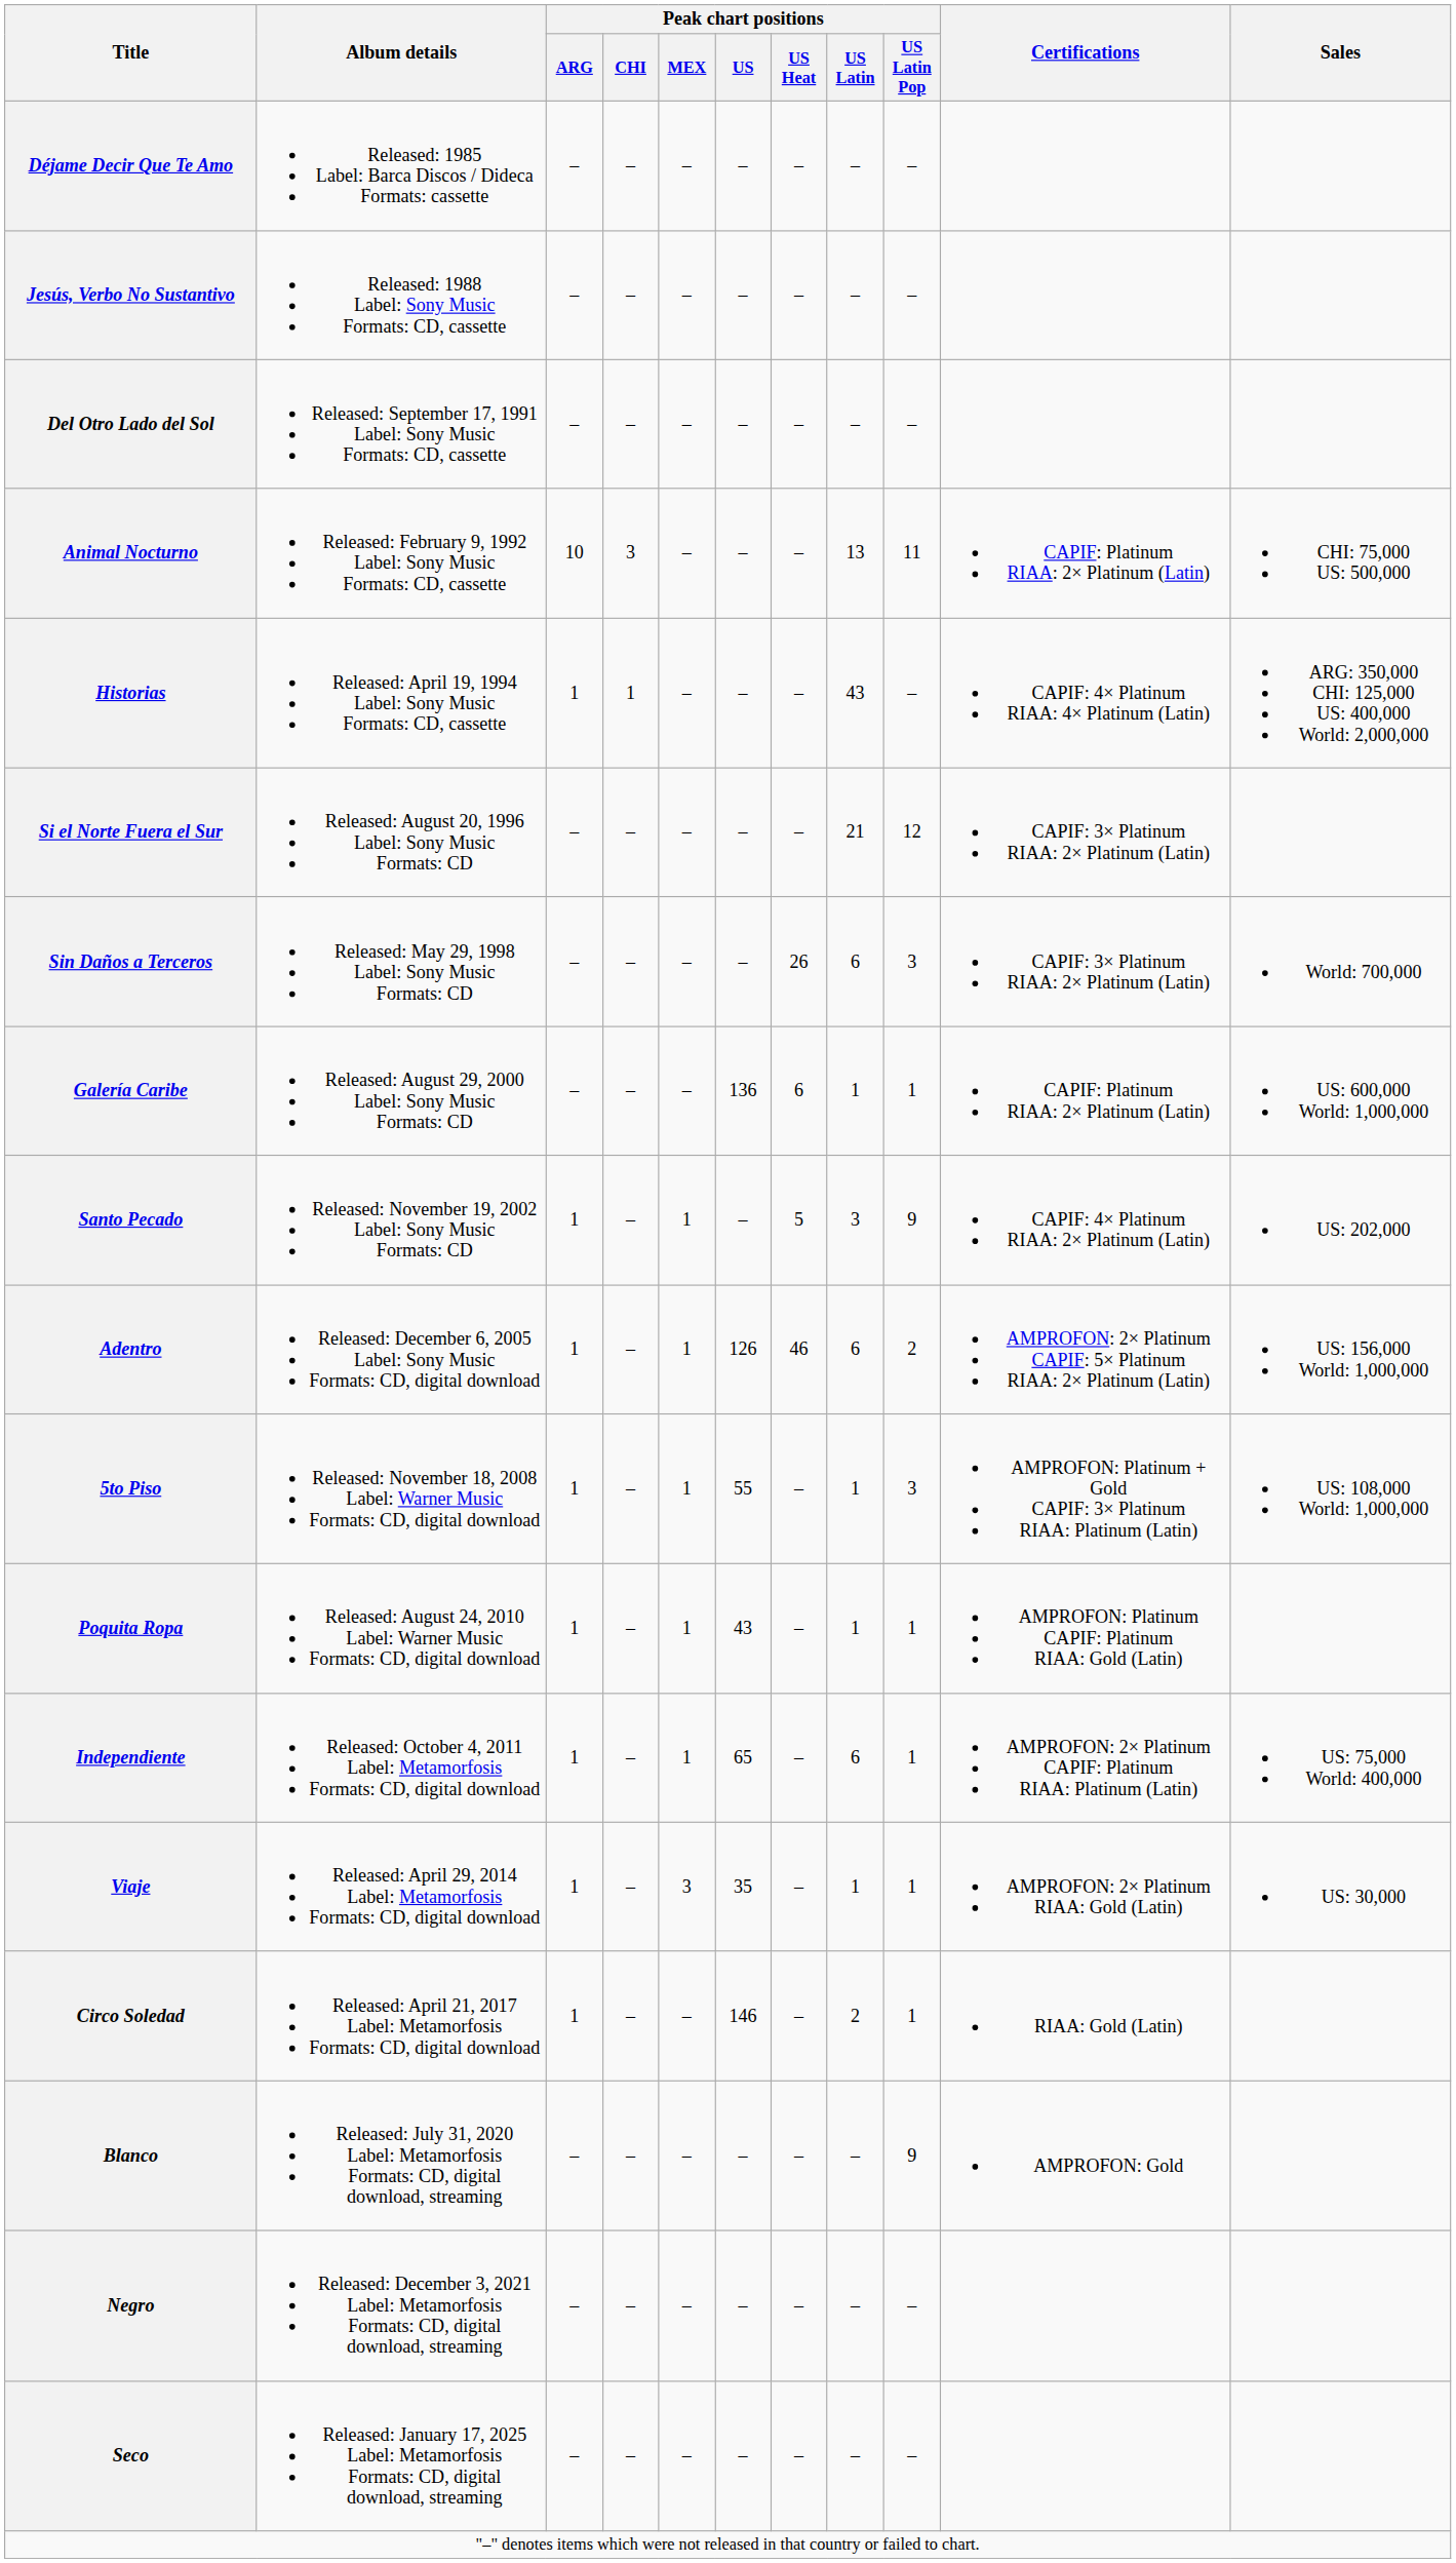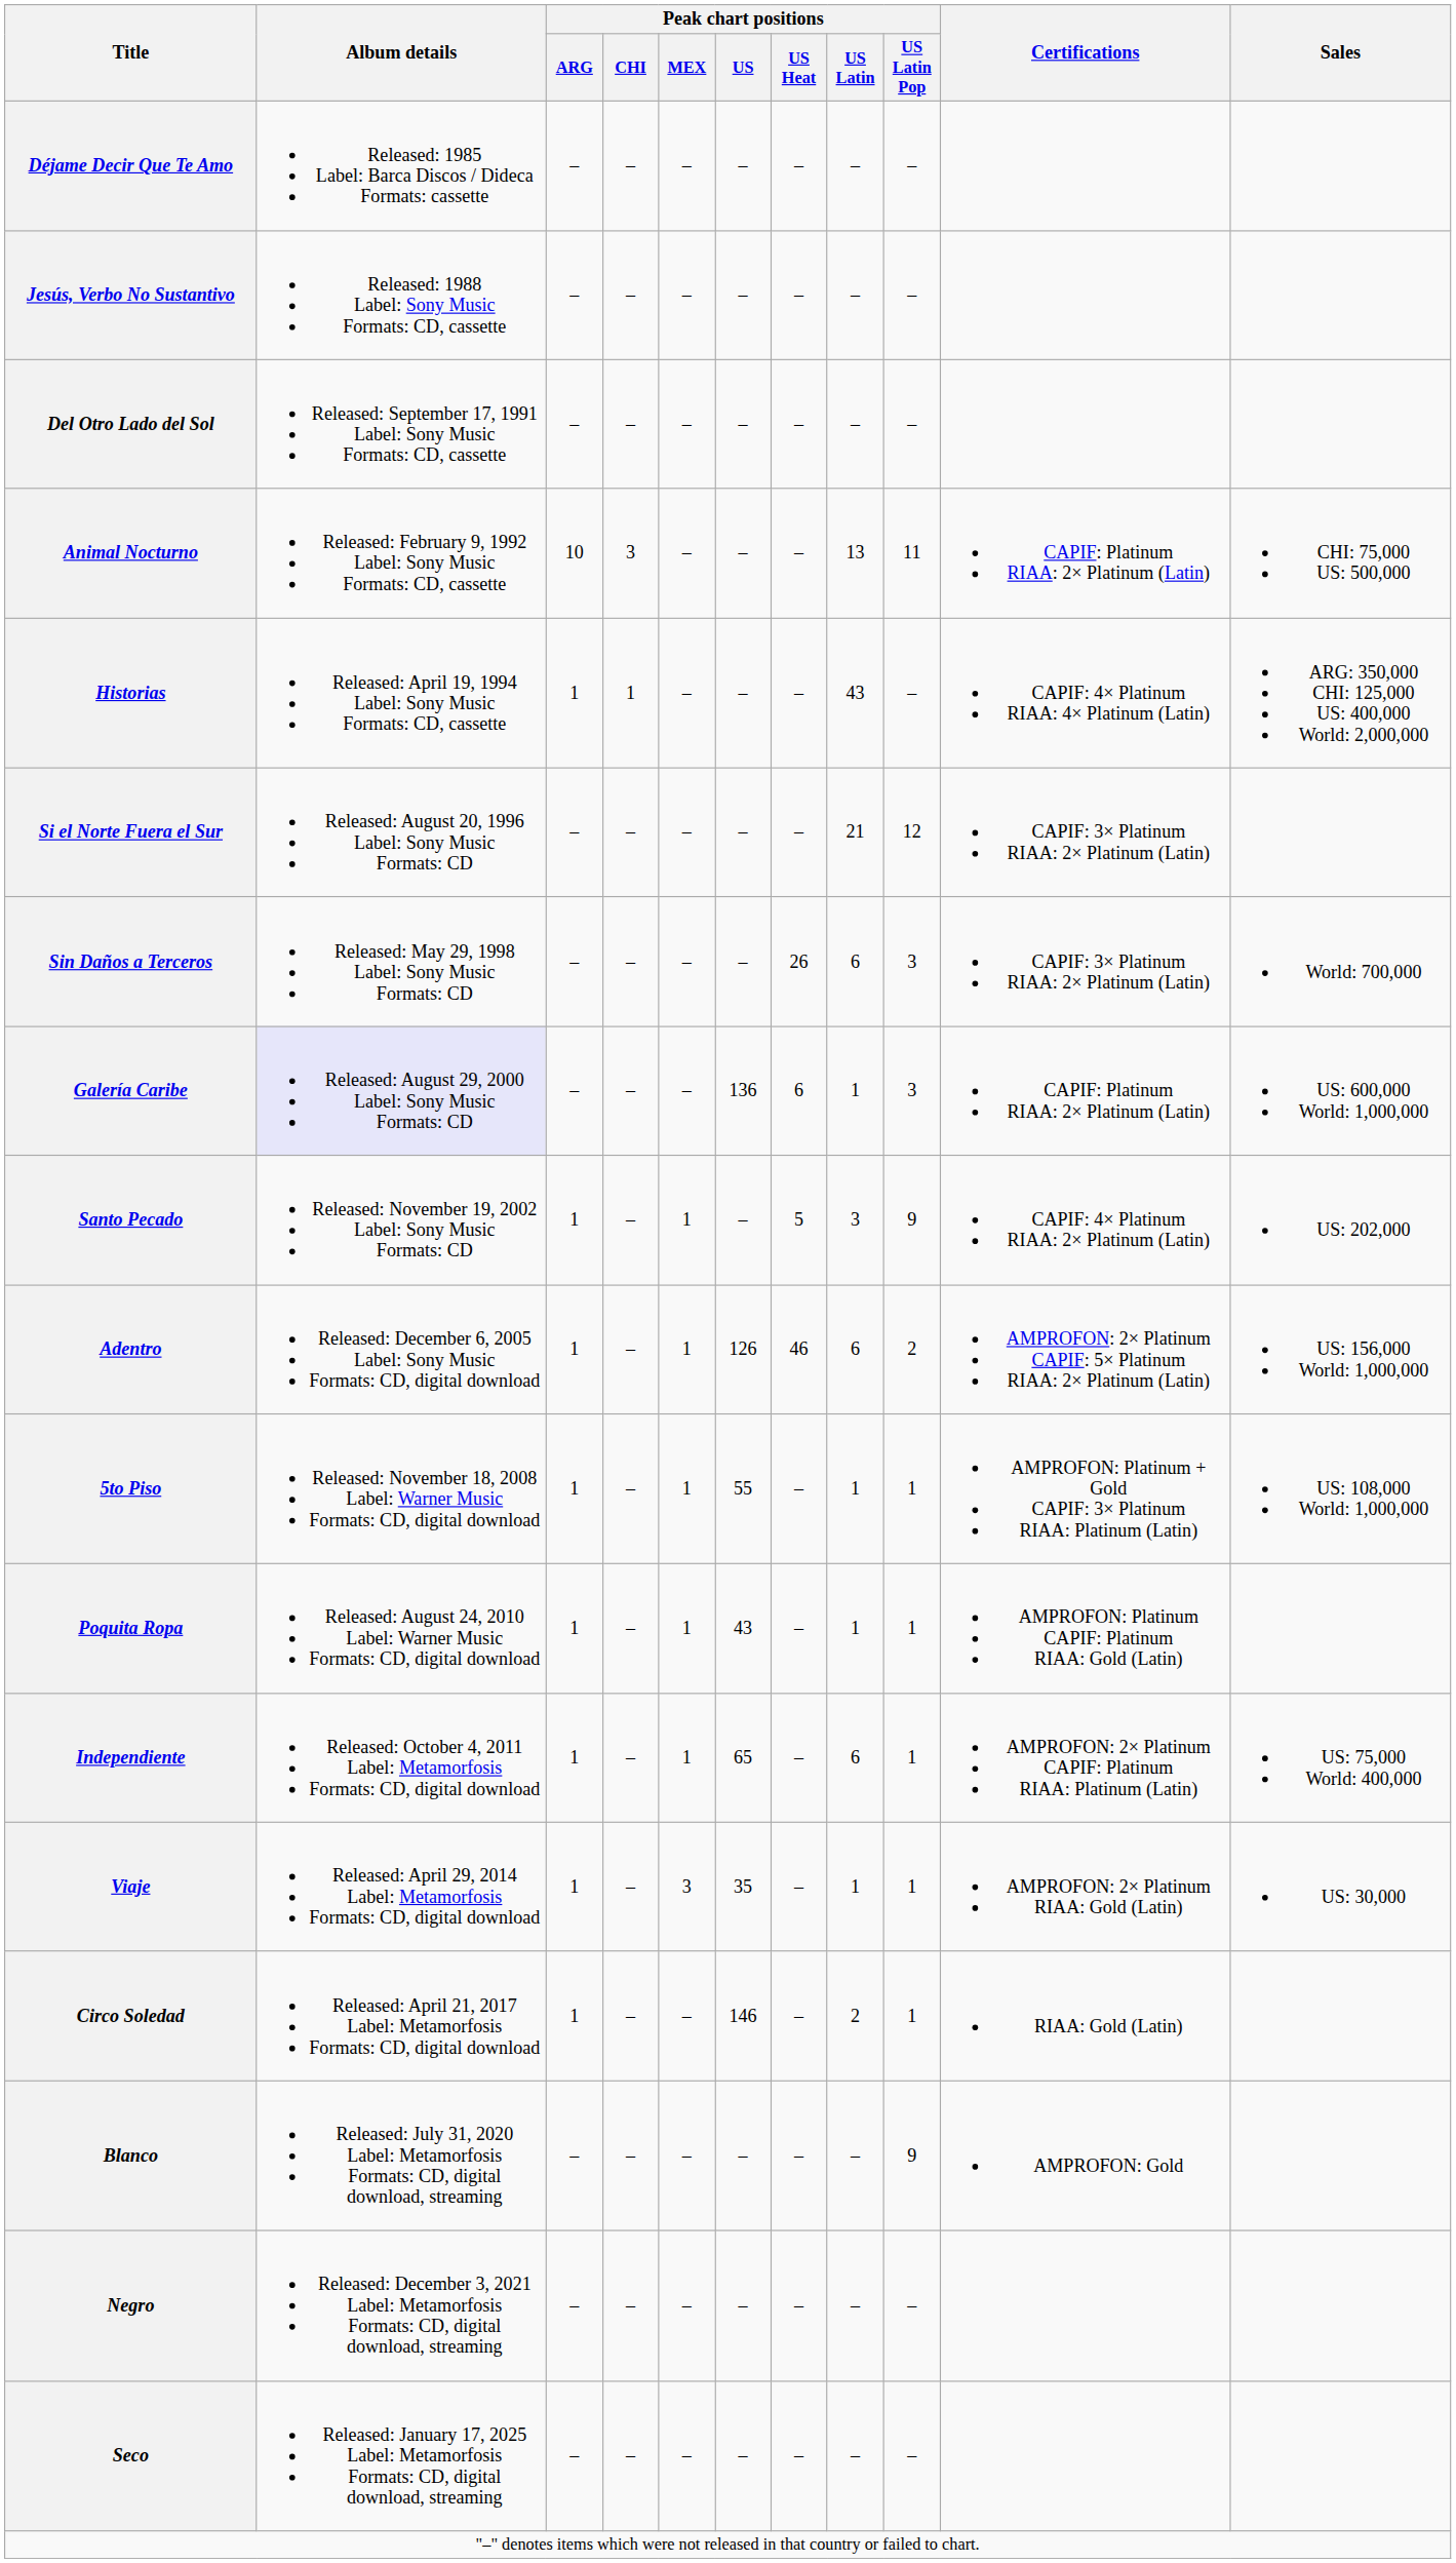 <table class="wikitable plainrowheaders" style="text-align:center;">
 <tr>
 <th scope="col" rowspan="2" style="width:14em;">Title</th>
 <th scope="col" rowspan="2" style="width:16em;">Album details</th>
 <th scope="col" colspan="7">Peak chart positions</th>
 <th scope="col" rowspan="2" style="width:16em;"><a href='#'>Certifications</a></th>
 <th scope="col" rowspan="2" style="width:12em;">Sales</th>
 </tr>
 <tr>
 <th scope="col" style="width:3em;font-size:90%;"><a href='#'>ARG</a><br></th>
 <th scope="col" style="width:3em;font-size:90%;"><a href='#'>CHI</a><br></th>
 <th scope="col" style="width:3em;font-size:90%;"><a href='#'>MEX</a><br></th>
 <th scope="col" style="width:3em; font-size:90%;"><a href='#'>US</a><br></th>
 <th scope="col" style="width:3em; font-size:90%;"><a href='#'>US Heat</a><br></th>
 <th scope="col" style="width:3em; font-size:90%;"><a href='#'>US Latin</a><br></th>
 <th scope="col" style="width:3em; font-size:90%;"><a href='#'>US Latin Pop</a><br></th>
 </tr>
 <tr>
 <th scope="row"><em><a href='#'>Déjame Decir Que Te Amo</a></em></th>
 <td><br><ul><li>Released: 1985</li><li>Label: Barca Discos / Dideca</li><li>Formats: cassette</li></ul></td>
 <td>–</td>
 <td>–</td>
 <td>–</td>
 <td>–</td>
 <td>–</td>
 <td>–</td>
 <td>–</td>
 <td></td>
 <td></td>
 </tr>
 <tr>
 <th scope="row"><em><a href='#'>Jesús, Verbo No Sustantivo</a></em></th>
 <td><br><ul><li>Released: 1988</li><li>Label: <a href='#'>Sony Music</a></li><li>Formats: CD, cassette</li></ul></td>
 <td>–</td>
 <td>–</td>
 <td>–</td>
 <td>–</td>
 <td>–</td>
 <td>–</td>
 <td>–</td>
 <td></td>
 <td></td>
 </tr>
 <tr>
 <th scope="row"><em>Del Otro Lado del Sol</em></th>
 <td><br><ul><li>Released: September 17, 1991</li><li>Label: Sony Music</li><li>Formats: CD, cassette</li></ul></td>
 <td>–</td>
 <td>–</td>
 <td>–</td>
 <td>–</td>
 <td>–</td>
 <td>–</td>
 <td>–</td>
 <td></td>
 <td></td>
 </tr>
 <tr>
 <th scope="row"><em><a href='#'>Animal Nocturno</a></em></th>
 <td><br><ul><li>Released: February 9, 1992</li><li>Label: Sony Music</li><li>Formats: CD, cassette</li></ul></td>
 <td>10</td>
 <td>3</td>
 <td>–</td>
 <td>–</td>
 <td>–</td>
 <td>13</td>
 <td>11</td>
 <td><br><ul><li><a href='#'>CAPIF</a>: Platinum</li><li><a href='#'>RIAA</a>: 2× Platinum (<a href='#'>Latin</a>)</li></ul></td>
 <td><br><ul><li>CHI: 75,000</li><li>US: 500,000</li></ul></td>
 </tr>
 <tr>
 <th scope="row"><em><a href='#'>Historias</a></em></th>
 <td><br><ul><li>Released: April 19, 1994</li><li>Label: Sony Music</li><li>Formats: CD, cassette</li></ul></td>
 <td>1</td>
 <td>1</td>
 <td>–</td>
 <td>–</td>
 <td>–</td>
 <td>43</td>
 <td>–</td>
 <td><br><ul><li>CAPIF: 4× Platinum</li><li>RIAA: 4× Platinum (Latin)</li></ul></td>
 <td><br><ul><li>ARG: 350,000</li><li>CHI: 125,000</li><li>US: 400,000</li><li>World: 2,000,000</li></ul></td>
 </tr>
 <tr>
 <th scope="row"><em><a href='#'>Si el Norte Fuera el Sur</a></em></th>
 <td><br><ul><li>Released: August 20, 1996</li><li>Label: Sony Music</li><li>Formats: CD</li></ul></td>
 <td>–</td>
 <td>–</td>
 <td>–</td>
 <td>–</td>
 <td>–</td>
 <td>21</td>
 <td>12</td>
 <td><br><ul><li>CAPIF: 3× Platinum</li><li>RIAA: 2× Platinum (Latin)</li></ul></td>
 <td></td>
 </tr>
 <tr>
 <th scope="row"><em><a href='#'>Sin Daños a Terceros</a></em></th>
 <td><br><ul><li>Released: May 29, 1998</li><li>Label: Sony Music</li><li>Formats: CD</li></ul></td>
 <td>–</td>
 <td>–</td>
 <td>–</td>
 <td>–</td>
 <td>26</td>
 <td>6</td>
 <td>3</td>
 <td><br><ul><li>CAPIF: 3× Platinum</li><li>RIAA: 2× Platinum (Latin)</li></ul></td>
 <td><br><ul><li>World: 700,000</li></ul></td>
 </tr>
 <tr>
 <th scope="row"><em><a href='#'>Galería Caribe</a></em></th>
-<td><br><ul><li>Released: August 29, 2000</li><li>Label: Sony Music</li><li>Formats: CD</li></ul></td>
+<td style="background: lavender;"><br><ul><li>Released: August 29, 2000</li><li>Label: Sony Music</li><li>Formats: CD</li></ul></td>
 <td>–</td>
 <td>–</td>
 <td>–</td>
 <td>136</td>
 <td>6</td>
 <td>1</td>
-<td>1</td>
+<td>3</td>
 <td><br><ul><li>CAPIF: Platinum</li><li>RIAA: 2× Platinum (Latin)</li></ul></td>
 <td><br><ul><li>US: 600,000</li><li>World: 1,000,000</li></ul></td>
 </tr>
 <tr>
 <th scope="row"><em><a href='#'>Santo Pecado</a></em></th>
 <td><br><ul><li>Released: November 19, 2002</li><li>Label: Sony Music</li><li>Formats: CD</li></ul></td>
 <td>1</td>
 <td>–</td>
 <td>1</td>
 <td>–</td>
 <td>5</td>
 <td>3</td>
 <td>9</td>
 <td><br><ul><li>CAPIF: 4× Platinum</li><li>RIAA: 2× Platinum (Latin)</li></ul></td>
 <td><br><ul><li>US: 202,000</li></ul></td>
 </tr>
 <tr>
 <th scope="row"><em><a href='#'>Adentro</a></em></th>
 <td><br><ul><li>Released: December 6, 2005</li><li>Label: Sony Music</li><li>Formats: CD, digital download</li></ul></td>
 <td>1</td>
 <td>–</td>
 <td>1</td>
 <td>126</td>
 <td>46</td>
 <td>6</td>
 <td>2</td>
 <td><br><ul><li><a href='#'>AMPROFON</a>: 2× Platinum</li><li><a href='#'>CAPIF</a>: 5× Platinum</li><li>RIAA: 2× Platinum (Latin)</li></ul></td>
 <td><br><ul><li>US: 156,000</li><li>World: 1,000,000</li></ul></td>
 </tr>
 <tr>
 <th scope="row"><em><a href='#'>5to Piso</a></em></th>
 <td><br><ul><li>Released: November 18, 2008</li><li>Label: <a href='#'>Warner Music</a></li><li>Formats: CD, digital download</li></ul></td>
 <td>1</td>
 <td>–</td>
 <td>1</td>
 <td>55</td>
 <td>–</td>
 <td>1</td>
-<td>3</td>
+<td>1</td>
 <td><br><ul><li>AMPROFON: Platinum + Gold</li><li>CAPIF: 3× Platinum</li><li>RIAA: Platinum (Latin)</li></ul></td>
 <td><br><ul><li>US: 108,000</li><li>World: 1,000,000</li></ul></td>
 </tr>
 <tr>
 <th scope="row"><em><a href='#'>Poquita Ropa</a></em></th>
 <td><br><ul><li>Released: August 24, 2010</li><li>Label: Warner Music</li><li>Formats: CD, digital download</li></ul></td>
 <td>1</td>
 <td>–</td>
 <td>1</td>
 <td>43</td>
 <td>–</td>
 <td>1</td>
 <td>1</td>
 <td><br><ul><li>AMPROFON: Platinum</li><li>CAPIF: Platinum</li><li>RIAA: Gold (Latin)</li></ul></td>
 <td></td>
 </tr>
 <tr>
 <th scope="row"><em><a href='#'>Independiente</a></em></th>
 <td><br><ul><li>Released: October 4, 2011</li><li>Label: <a href='#'>Metamorfosis</a></li><li>Formats: CD, digital download</li></ul></td>
 <td>1</td>
 <td>–</td>
 <td>1</td>
 <td>65</td>
 <td>–</td>
 <td>6</td>
 <td>1</td>
 <td><br><ul><li>AMPROFON: 2× Platinum</li><li>CAPIF: Platinum</li><li>RIAA: Platinum (Latin)</li></ul></td>
 <td><br><ul><li>US: 75,000</li><li>World: 400,000</li></ul></td>
 </tr>
 <tr>
 <th scope="row"><em><a href='#'>Viaje</a></em></th>
 <td><br><ul><li>Released: April 29, 2014</li><li>Label: <a href='#'>Metamorfosis</a></li><li>Formats: CD, digital download</li></ul></td>
 <td>1</td>
 <td>–</td>
 <td>3</td>
 <td>35</td>
 <td>–</td>
 <td>1</td>
 <td>1</td>
 <td><br><ul><li>AMPROFON: 2× Platinum</li><li>RIAA: Gold (Latin)</li></ul></td>
 <td><br><ul><li>US: 30,000</li></ul></td>
 </tr>
 <tr>
 <th scope="row"><em>Circo Soledad</em></th>
 <td><br><ul><li>Released: April 21, 2017</li><li>Label: Metamorfosis</li><li>Formats: CD, digital download</li></ul></td>
 <td>1<br></td>
 <td>–</td>
 <td>–</td>
 <td>146</td>
 <td>–</td>
 <td>2</td>
 <td>1</td>
 <td><br><ul><li>RIAA: Gold (Latin)</li></ul></td>
 <td></td>
 </tr>
 <tr>
 <th scope="row"><em>Blanco</em></th>
 <td><br><ul><li>Released: July 31, 2020</li><li>Label: Metamorfosis</li><li>Formats: CD, digital download, streaming</li></ul></td>
 <td>–</td>
 <td>–</td>
 <td>–</td>
 <td>–</td>
 <td>–</td>
 <td>–</td>
 <td>9</td>
 <td><br><ul><li>AMPROFON: Gold</li></ul></td>
 <td></td>
 </tr>
 <tr>
 <th scope="row"><em>Negro</em></th>
 <td><br><ul><li>Released: December 3, 2021</li><li>Label: Metamorfosis</li><li>Formats: CD, digital download, streaming</li></ul></td>
 <td>–</td>
 <td>–</td>
 <td>–</td>
 <td>–</td>
 <td>–</td>
 <td>–</td>
 <td>–</td>
 <td></td>
 <td></td>
 </tr>
 <tr>
 <th scope="row"><em>Seco</em></th>
 <td><br><ul><li>Released: January 17, 2025</li><li>Label: Metamorfosis</li><li>Formats: CD, digital download, streaming</li></ul></td>
 <td>–</td>
 <td>–</td>
 <td>–</td>
 <td>–</td>
 <td>–</td>
 <td>–</td>
 <td>–</td>
 <td></td>
 <td></td>
 </tr>
 <tr>
 <td colspan="12" align="center" style="font-size:90%;">"–" denotes items which were not released in that country or failed to chart.</td>
 </tr>
 <tr>
 </tr>
 </table>
